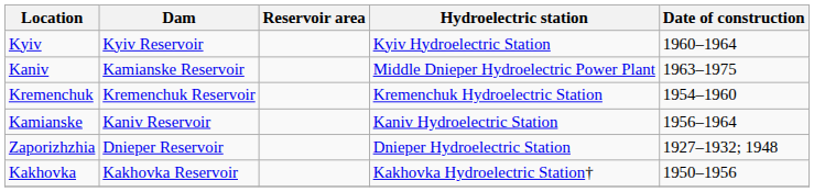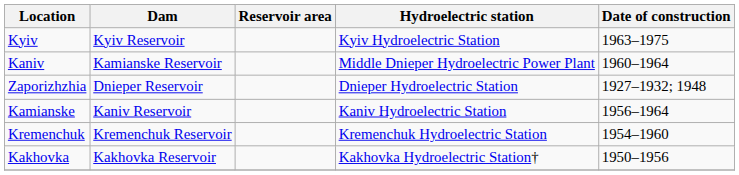 <table class="wikitable">
 <tr>
 <th>Location</th>
 <th>Dam</th>
 <th>Reservoir area</th>
 <th>Hydroelectric station</th>
 <th>Date of construction</th>
 </tr>
 <tr>
 <td><a href='#'>Kyiv</a></td>
 <td><a href='#'>Kyiv Reservoir</a></td>
 <td></td>
 <td><a href='#'>Kyiv Hydroelectric Station</a></td>
-<td>1960–1964</td>
+<td>1963–1975</td>
 </tr>
 <tr>
 <td><a href='#'>Kaniv</a></td>
 <td><a href='#'>Kamianske Reservoir</a></td>
 <td></td>
 <td><a href='#'>Middle Dnieper Hydroelectric Power Plant</a></td>
-<td>1963–1975</td>
+<td>1960–1964</td>
 </tr>
 <tr>
-<td><a href='#'>Kremenchuk</a></td>
-<td><a href='#'>Kremenchuk Reservoir</a></td>
+<td><a href='#'>Zaporizhzhia</a></td>
+<td><a href='#'>Dnieper Reservoir</a></td>
 <td></td>
-<td><a href='#'>Kremenchuk Hydroelectric Station</a></td>
-<td>1954–1960</td>
+<td><a href='#'>Dnieper Hydroelectric Station</a></td>
+<td>1927–1932; 1948</td>
 </tr>
 <tr>
 <td><a href='#'>Kamianske</a></td>
 <td><a href='#'>Kaniv Reservoir</a></td>
 <td></td>
 <td><a href='#'>Kaniv Hydroelectric Station</a></td>
 <td>1956–1964</td>
 </tr>
 <tr>
-<td><a href='#'>Zaporizhzhia</a></td>
-<td><a href='#'>Dnieper Reservoir</a></td>
+<td><a href='#'>Kremenchuk</a></td>
+<td><a href='#'>Kremenchuk Reservoir</a></td>
 <td></td>
-<td><a href='#'>Dnieper Hydroelectric Station</a></td>
-<td>1927–1932; 1948</td>
+<td><a href='#'>Kremenchuk Hydroelectric Station</a></td>
+<td>1954–1960</td>
 </tr>
 <tr>
 <td><a href='#'>Kakhovka</a></td>
 <td><a href='#'>Kakhovka Reservoir</a></td>
 <td></td>
 <td><a href='#'>Kakhovka Hydroelectric Station</a>†</td>
 <td>1950–1956</td>
 </tr>
 <tr>
 </tr>
 </table>
